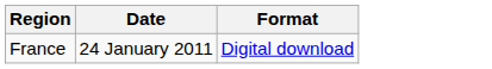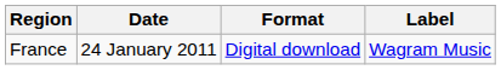 <table class=wikitable>
 <tr>
 <th>Region</th>
 <th>Date</th>
 <th>Format</th>
+<th>Label</th>
 </tr>
 <tr>
 <td>France</td>
 <td>24 January 2011</td>
 <td><a href='#'>Digital download</a></td>
+<td><a href='#'>Wagram Music</a></td>
 </tr>
 </table>
